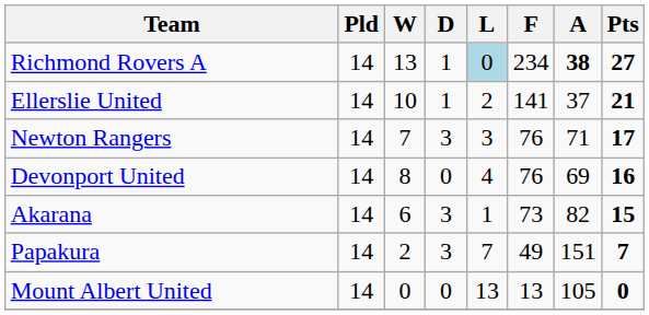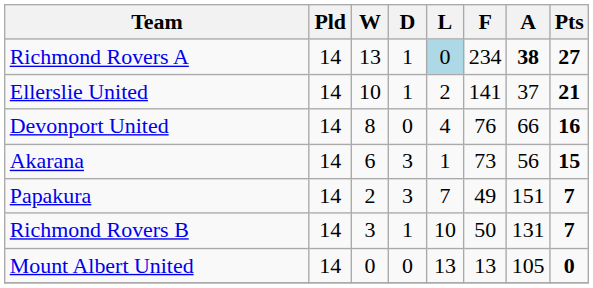 <table class="wikitable" style="text-align:center;">
 <tr>
 <th width=215>Team</th>
 <th width=20 abbr="Played">Pld</th>
 <th width=20 abbr="Won">W</th>
 <th width=20 abbr="Drawn">D</th>
 <th width=20 abbr="Lost">L</th>
 <th width=20 abbr="For">F</th>
 <th width=20 abbr="Against">A</th>
 <th width=20 abbr="Points">Pts</th>
 </tr>
 <tr>
 <td style="text-align:left;"><a href='#'>Richmond Rovers A</a></td>
 <td>14</td>
 <td>13</td>
 <td>1</td>
 <td style="background: lightblue;">0</td>
 <td>234</td>
 <td><strong>38</strong></td>
 <td><strong>27</strong></td>
 </tr>
 <tr>
 <td style="text-align:left;"><a href='#'>Ellerslie United</a></td>
 <td>14</td>
 <td>10</td>
 <td>1</td>
 <td>2</td>
 <td>141</td>
 <td>37</td>
 <td><strong>21</strong></td>
 </tr>
 <tr>
-<td style="text-align:left;"><a href='#'>Newton Rangers</a></td>
-<td>14</td>
-<td>7</td>
-<td>3</td>
-<td>3</td>
-<td>76</td>
-<td>71</td>
-<td><strong>17</strong></td>
-</tr>
-<tr>
 <td style="text-align:left;"><a href='#'>Devonport United</a></td>
 <td>14</td>
 <td>8</td>
 <td>0</td>
 <td>4</td>
 <td>76</td>
-<td>69</td>
+<td>66</td>
 <td><strong>16</strong></td>
 </tr>
 <tr>
 <td style="text-align:left;"><a href='#'>Akarana</a></td>
 <td>14</td>
 <td>6</td>
 <td>3</td>
 <td>1</td>
 <td>73</td>
-<td>82</td>
+<td>56</td>
 <td><strong>15</strong></td>
 </tr>
 <tr>
 <td style="text-align:left;"><a href='#'>Papakura</a></td>
 <td>14</td>
 <td>2</td>
 <td>3</td>
 <td>7</td>
 <td>49</td>
 <td>151</td>
+<td><strong>7</strong></td>
+</tr>
+<tr>
+<td style="text-align:left;"><a href='#'>Richmond Rovers B</a></td>
+<td>14</td>
+<td>3</td>
+<td>1</td>
+<td>10</td>
+<td>50</td>
+<td>131</td>
 <td><strong>7</strong></td>
 </tr>
 <tr>
 <td style="text-align:left;"><a href='#'>Mount Albert United</a></td>
 <td>14</td>
 <td>0</td>
 <td>0</td>
 <td>13</td>
 <td>13</td>
 <td>105</td>
 <td><strong>0</strong></td>
 </tr>
 <tr>
 </tr>
 </table>
